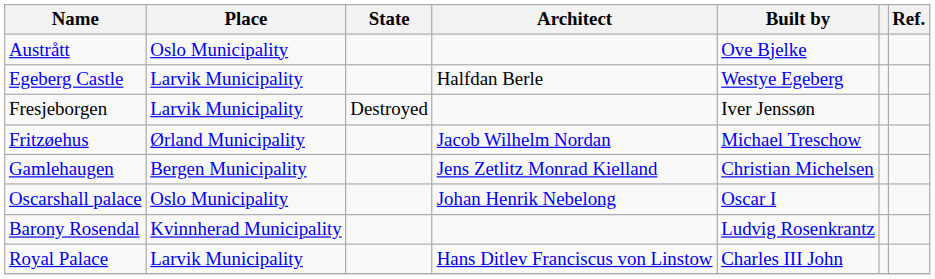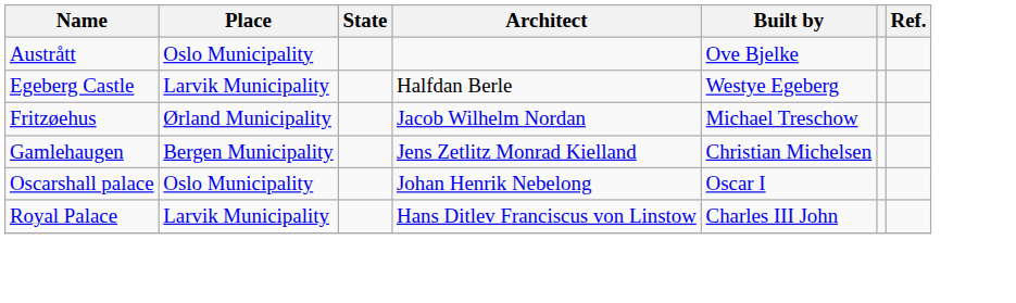 <table class="wikitable sortable">
 <tr>
 <th>Name</th>
 <th>Place</th>
 <th>State</th>
 <th>Architect</th>
 <th>Built by</th>
 <th></th>
 <th>Ref.</th>
 </tr>
 <tr>
 <td><a href='#'>Austrått</a></td>
 <td><a href='#'>Oslo Municipality</a></td>
 <td></td>
 <td></td>
 <td><a href='#'>Ove Bjelke</a></td>
 <td></td>
 <td></td>
 </tr>
 <tr>
 <td><a href='#'>Egeberg Castle</a></td>
 <td><a href='#'>Larvik Municipality</a></td>
 <td></td>
 <td>Halfdan Berle</td>
 <td><a href='#'>Westye Egeberg</a></td>
-<td></td>
-<td></td>
-</tr>
-<tr>
-<td>Fresjeborgen</td>
-<td><a href='#'>Larvik Municipality</a></td>
-<td>Destroyed</td>
-<td></td>
-<td>Iver Jenssøn</td>
 <td></td>
 <td></td>
 </tr>
 <tr>
 <td><a href='#'>Fritzøehus</a></td>
 <td><a href='#'>Ørland Municipality</a></td>
 <td></td>
 <td><a href='#'>Jacob Wilhelm Nordan</a></td>
 <td><a href='#'>Michael Treschow</a></td>
 <td></td>
 <td></td>
 </tr>
 <tr>
 <td><a href='#'>Gamlehaugen</a></td>
 <td><a href='#'>Bergen Municipality</a></td>
 <td></td>
 <td><a href='#'>Jens Zetlitz Monrad Kielland</a></td>
 <td><a href='#'>Christian Michelsen</a></td>
 <td></td>
 <td></td>
 </tr>
 <tr>
 <td><a href='#'>Oscarshall palace</a></td>
 <td><a href='#'>Oslo Municipality</a></td>
 <td></td>
 <td><a href='#'>Johan Henrik Nebelong</a></td>
 <td><a href='#'>Oscar I</a></td>
 <td></td>
 <td></td>
 </tr>
 <tr>
-<td><a href='#'>Barony Rosendal</a></td>
-<td><a href='#'>Kvinnherad Municipality</a></td>
-<td></td>
-<td></td>
-<td><a href='#'>Ludvig Rosenkrantz</a></td>
-<td></td>
-<td></td>
-</tr>
-<tr>
 <td><a href='#'>Royal Palace</a></td>
 <td><a href='#'>Larvik Municipality</a></td>
 <td></td>
 <td><a href='#'>Hans Ditlev Franciscus von Linstow</a></td>
 <td><a href='#'>Charles III John</a></td>
 <td></td>
 <td></td>
 </tr>
 <tr>
 </tr>
 </table>
